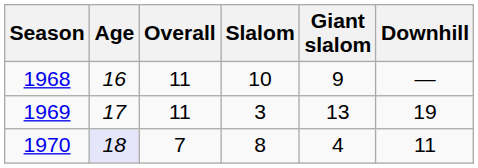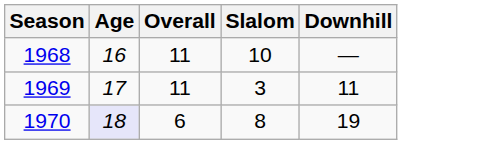 <table class=wikitable style="text-align:center">
 <tr>
 <th>Season</th>
 <th>Age</th>
 <th>Overall</th>
 <th>Slalom</th>
-<th>Giant<br>slalom</th>
 <th>Downhill</th>
 </tr>
 <tr>
 <td><a href='#'>1968</a></td>
 <td><em>16</em></td>
 <td>11</td>
 <td>10</td>
-<td>9</td>
 <td>—</td>
 </tr>
 <tr>
 <td><a href='#'>1969</a></td>
 <td><em>17</em></td>
 <td>11</td>
 <td>3</td>
-<td>13</td>
-<td>19</td>
+<td>11</td>
 </tr>
 <tr>
 <td><a href='#'>1970</a></td>
 <td style="background: lavender;"><em>18</em></td>
-<td>7</td>
+<td>6</td>
 <td>8</td>
-<td>4</td>
-<td>11</td>
+<td>19</td>
 </tr>
 </table>
